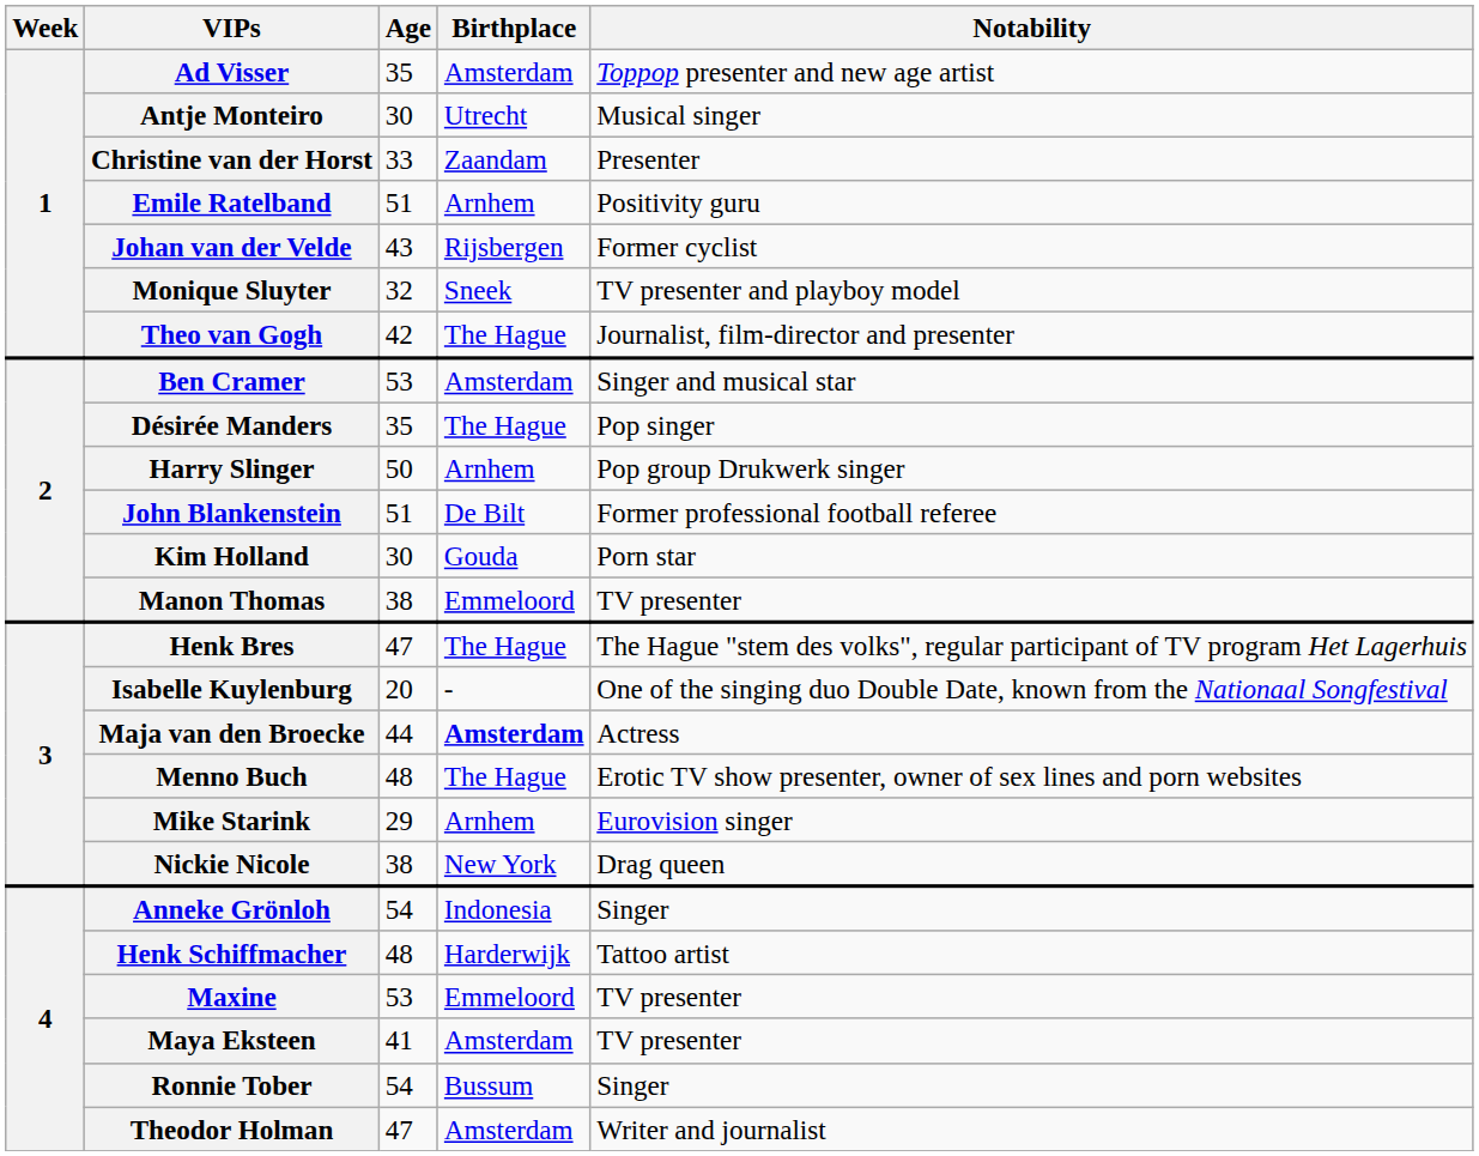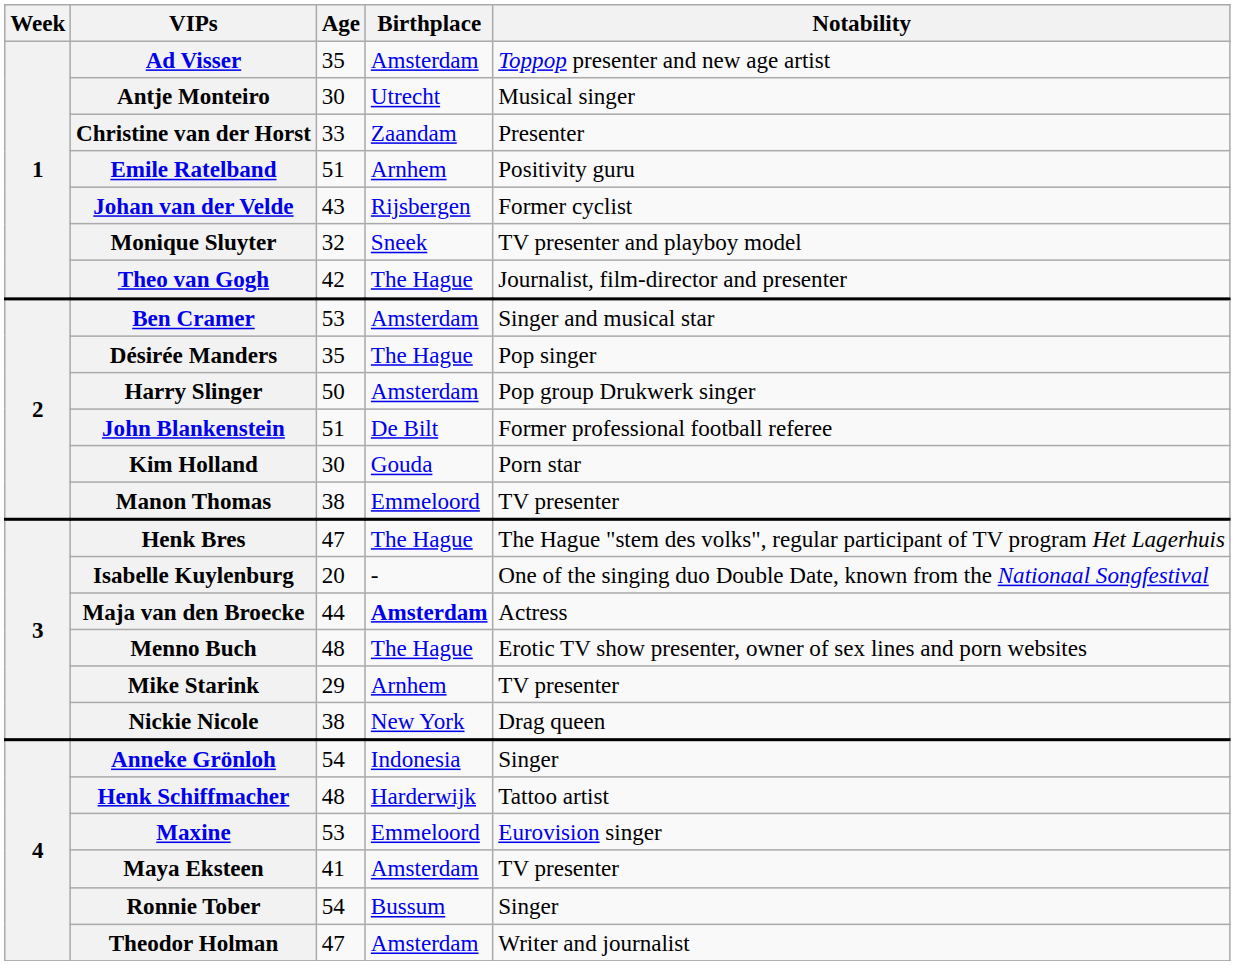 <table class="wikitable" style="font-size:95%; text-align:left; line-height:17px; width:auto">
 <tr>
 <th>Week</th>
 <th>VIPs</th>
 <th>Age</th>
 <th>Birthplace</th>
 <th>Notability</th>
 </tr>
 <tr>
 <th rowspan="7">1</th>
 <th><a href='#'>Ad Visser</a></th>
 <td>35</td>
 <td><a href='#'>Amsterdam</a></td>
 <td><em><a href='#'>Toppop</a></em> presenter and new age artist</td>
 </tr>
 <tr>
 <th>Antje Monteiro</th>
 <td>30</td>
 <td><a href='#'>Utrecht</a></td>
 <td>Musical singer</td>
 </tr>
 <tr>
 <th>Christine van der Horst</th>
 <td>33</td>
 <td><a href='#'>Zaandam</a></td>
 <td>Presenter</td>
 </tr>
 <tr>
 <th><a href='#'>Emile Ratelband</a></th>
 <td>51</td>
 <td><a href='#'>Arnhem</a></td>
 <td>Positivity guru</td>
 </tr>
 <tr>
 <th><a href='#'>Johan van der Velde</a></th>
 <td>43</td>
 <td><a href='#'>Rijsbergen</a></td>
 <td>Former cyclist</td>
 </tr>
 <tr>
 <th>Monique Sluyter</th>
 <td>32</td>
 <td><a href='#'>Sneek</a></td>
 <td>TV presenter and playboy model</td>
 </tr>
 <tr>
 <th><a href='#'>Theo van Gogh</a></th>
 <td>42</td>
 <td><a href='#'>The Hague</a></td>
 <td>Journalist, film-director and presenter</td>
 </tr>
 <tr style="border-top:2px solid #000;">
 <th rowspan="6">2</th>
 <th><a href='#'>Ben Cramer</a></th>
 <td>53</td>
 <td><a href='#'>Amsterdam</a></td>
 <td>Singer and musical star</td>
 </tr>
 <tr>
 <th>Désirée Manders</th>
 <td>35</td>
 <td><a href='#'>The Hague</a></td>
 <td>Pop singer</td>
 </tr>
 <tr>
 <th>Harry Slinger</th>
 <td>50</td>
-<td><a href='#'>Arnhem</a></td>
+<td><a href='#'>Amsterdam</a></td>
 <td>Pop group Drukwerk singer</td>
 </tr>
 <tr>
 <th><a href='#'>John Blankenstein</a></th>
 <td>51</td>
 <td><a href='#'>De Bilt</a></td>
 <td>Former professional football referee</td>
 </tr>
 <tr>
 <th>Kim Holland</th>
 <td>30</td>
 <td><a href='#'>Gouda</a></td>
 <td>Porn star</td>
 </tr>
 <tr>
 <th>Manon Thomas</th>
 <td>38</td>
 <td><a href='#'>Emmeloord</a></td>
 <td>TV presenter</td>
 </tr>
 <tr style="border-top:2px solid #000;">
 <th rowspan="6">3</th>
 <th>Henk Bres</th>
 <td>47</td>
 <td><a href='#'>The Hague</a></td>
 <td>The Hague "stem des volks", regular participant of TV program <em>Het Lagerhuis</em></td>
 </tr>
 <tr>
 <th>Isabelle Kuylenburg</th>
 <td>20</td>
 <td>-</td>
 <td>One of the singing duo Double Date, known from the <em><a href='#'>Nationaal Songfestival</a></em></td>
 </tr>
 <tr>
 <th>Maja van den Broecke</th>
 <td>44</td>
 <td><strong><a href='#'>Amsterdam</a></strong></td>
 <td>Actress</td>
 </tr>
 <tr>
 <th>Menno Buch</th>
 <td>48</td>
 <td><a href='#'>The Hague</a></td>
 <td>Erotic TV show presenter, owner of sex lines and porn websites</td>
 </tr>
 <tr>
 <th>Mike Starink</th>
 <td>29</td>
 <td><a href='#'>Arnhem</a></td>
-<td><a href='#'>Eurovision</a> singer</td>
+<td>TV presenter</td>
 </tr>
 <tr>
 <th>Nickie Nicole</th>
 <td>38</td>
 <td><a href='#'>New York</a></td>
 <td>Drag queen</td>
 </tr>
 <tr style="border-top:2px solid #000;">
 <th rowspan="6">4</th>
 <th><a href='#'>Anneke Grönloh</a></th>
 <td>54</td>
 <td><a href='#'>Indonesia</a></td>
 <td>Singer</td>
 </tr>
 <tr>
 <th><a href='#'>Henk Schiffmacher</a></th>
 <td>48</td>
 <td><a href='#'>Harderwijk</a></td>
 <td>Tattoo artist</td>
 </tr>
 <tr>
 <th><a href='#'>Maxine</a></th>
 <td>53</td>
 <td><a href='#'>Emmeloord</a></td>
-<td>TV presenter</td>
+<td><a href='#'>Eurovision</a> singer</td>
 </tr>
 <tr>
 <th>Maya Eksteen</th>
 <td>41</td>
 <td><a href='#'>Amsterdam</a></td>
 <td>TV presenter</td>
 </tr>
 <tr>
 <th>Ronnie Tober</th>
 <td>54</td>
 <td><a href='#'>Bussum</a></td>
 <td>Singer</td>
 </tr>
 <tr>
 <th>Theodor Holman</th>
 <td>47</td>
 <td><a href='#'>Amsterdam</a></td>
 <td>Writer and journalist</td>
 </tr>
 </table>
